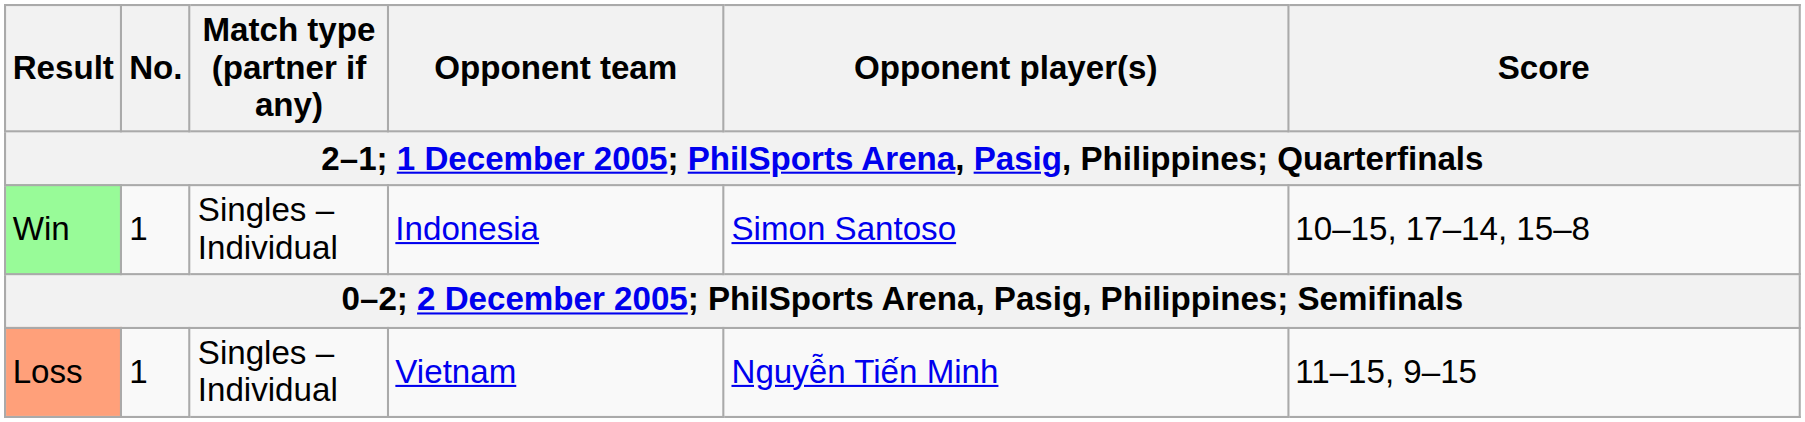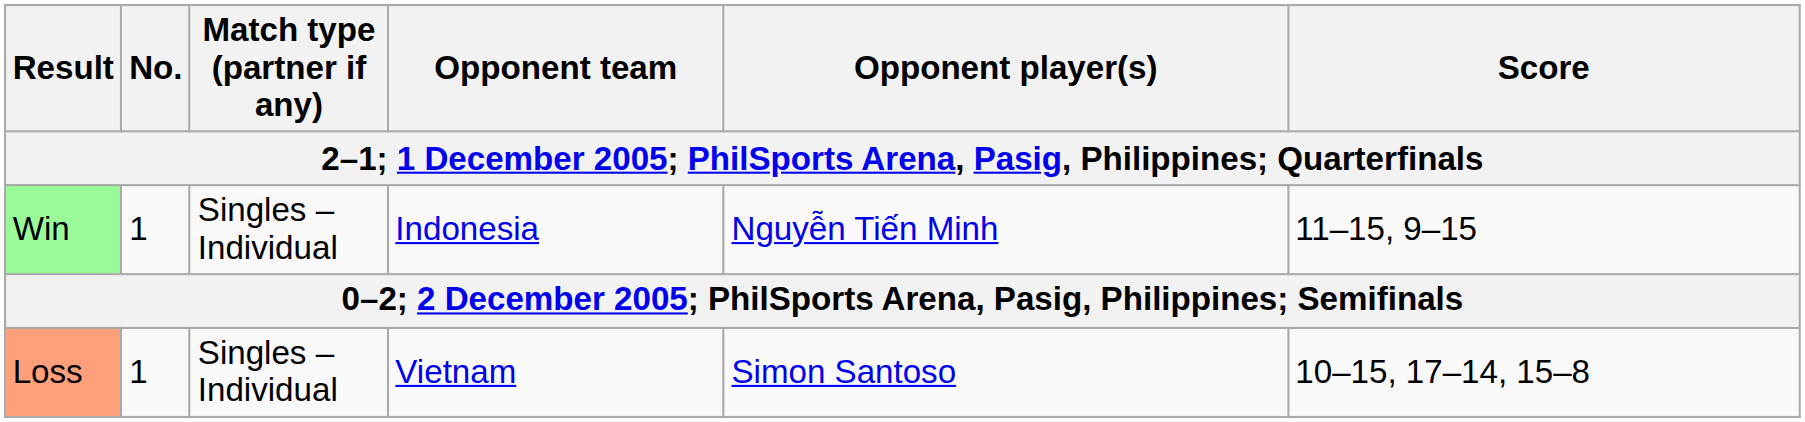 <table class=wikitable>
 <tr>
 <th scope="col">Result</th>
 <th scope="col">No.</th>
 <th scope="col">Match type (partner if any)</th>
 <th scope="col" style="width:155px;">Opponent team</th>
 <th scope="col" style="width:265px;">Opponent player(s)</th>
 <th scope="col" style="width:240px;">Score</th>
 </tr>
 <tr>
 <th colspan=7>2–1; <a href='#'>1 December 2005</a>; <a href='#'>PhilSports Arena</a>, <a href='#'>Pasig</a>, Philippines; Quarterfinals</th>
 </tr>
 <tr>
 <td bgcolor=98FB98>Win</td>
 <td>1</td>
 <td>Singles – Individual</td>
 <td> <a href='#'>Indonesia</a></td>
-<td><a href='#'>Simon Santoso</a></td>
-<td>10–15, 17–14, 15–8</td>
+<td><a href='#'>Nguyễn Tiến Minh</a></td>
+<td>11–15, 9–15</td>
 </tr>
 <tr>
 <th colspan=7>0–2; <a href='#'>2 December 2005</a>; PhilSports Arena, Pasig, Philippines; Semifinals</th>
 </tr>
 <tr>
 <td bgcolor=FFA07A>Loss</td>
 <td>1</td>
 <td>Singles – Individual</td>
 <td> <a href='#'>Vietnam</a></td>
-<td><a href='#'>Nguyễn Tiến Minh</a></td>
-<td>11–15, 9–15</td>
+<td><a href='#'>Simon Santoso</a></td>
+<td>10–15, 17–14, 15–8</td>
 </tr>
 </table>
